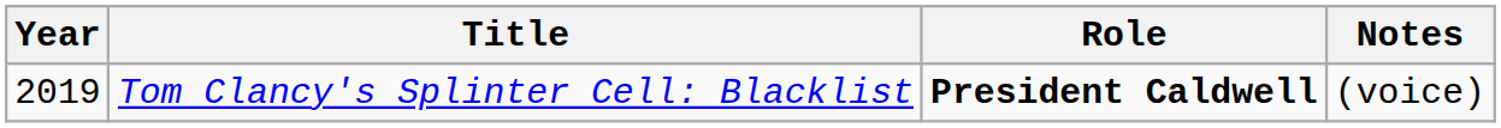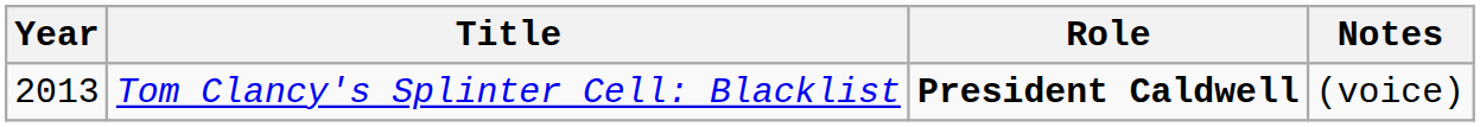 <table class="wikitable sortable">
 <tr>
 <th>Year</th>
 <th>Title</th>
 <th>Role</th>
 <th class="unsortable">Notes</th>
 </tr>
 <tr>
-<td>2019</td>
+<td>2013</td>
 <td><em><a href='#'>Tom Clancy's Splinter Cell: Blacklist</a></em></td>
 <td><strong>President Caldwell</strong></td>
 <td>(voice)</td>
 </tr>
 </table>
